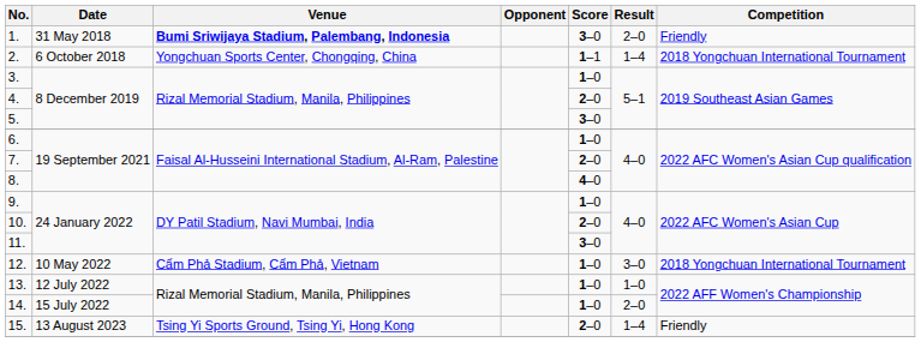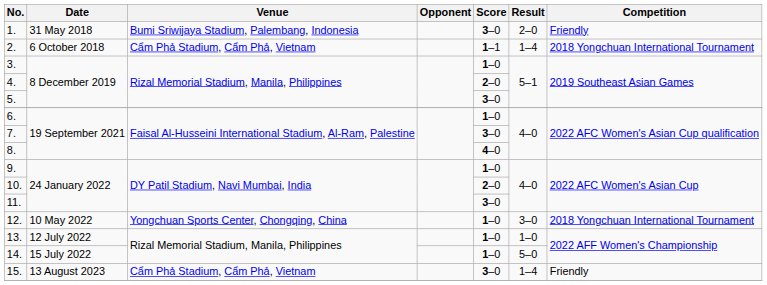 <table class="wikitable">
 <tr>
 <th>No.</th>
 <th>Date</th>
 <th>Venue</th>
 <th>Opponent</th>
 <th>Score</th>
 <th>Result</th>
 <th>Competition</th>
 </tr>
 <tr>
 <td>1.</td>
 <td>31 May 2018</td>
-<td><strong><a href='#'>Bumi Sriwijaya Stadium</a>, <a href='#'>Palembang</a>, <a href='#'>Indonesia</a></strong></td>
+<td><a href='#'>Bumi Sriwijaya Stadium</a>, <a href='#'>Palembang</a>, <a href='#'>Indonesia</a></td>
 <td></td>
 <td align=center><strong>3</strong>–0</td>
 <td align=center>2–0</td>
 <td><a href='#'>Friendly</a></td>
 </tr>
 <tr>
 <td>2.</td>
 <td>6 October 2018</td>
-<td><a href='#'>Yongchuan Sports Center</a>, <a href='#'>Chongqing</a>, <a href='#'>China</a></td>
+<td><a href='#'>Cẩm Phả Stadium</a>, <a href='#'>Cẩm Phả</a>, <a href='#'>Vietnam</a></td>
 <td></td>
 <td align=center><strong>1</strong>–1</td>
 <td align=center>1–4</td>
 <td><a href='#'>2018 Yongchuan International Tournament</a></td>
 </tr>
 <tr>
 <td>3.</td>
 <td rowspan="3">8 December 2019</td>
 <td rowspan="3"><a href='#'>Rizal Memorial Stadium</a>, <a href='#'>Manila</a>, <a href='#'>Philippines</a></td>
 <td rowspan="3"></td>
 <td align=center><strong>1</strong>–0</td>
 <td rowspan="3" align=center>5–1</td>
 <td rowspan="3"><a href='#'>2019 Southeast Asian Games</a></td>
 </tr>
 <tr>
 <td>4.</td>
 <td align=center><strong>2</strong>–0</td>
 </tr>
 <tr>
 <td>5.</td>
 <td align=center><strong>3</strong>–0</td>
 </tr>
 <tr>
 </tr>
 <tr>
 <td>6.</td>
 <td rowspan="3">19 September 2021</td>
 <td rowspan="3"><a href='#'>Faisal Al-Husseini International Stadium</a>, <a href='#'>Al-Ram</a>, <a href='#'>Palestine</a></td>
 <td rowspan="3"></td>
 <td align=center><strong>1</strong>–0</td>
 <td rowspan="3" align=center>4–0</td>
 <td rowspan="3"><a href='#'>2022 AFC Women's Asian Cup qualification</a></td>
 </tr>
 <tr>
 <td>7.</td>
-<td align=center><strong>2</strong>–0</td>
+<td align=center><strong>3</strong>–0</td>
 </tr>
 <tr>
 <td>8.</td>
 <td align=center><strong>4</strong>–0</td>
 </tr>
 <tr>
 <td>9.</td>
 <td rowspan=3>24 January 2022</td>
 <td rowspan=3><a href='#'>DY Patil Stadium</a>, <a href='#'>Navi Mumbai</a>, <a href='#'>India</a></td>
 <td rowspan=3></td>
 <td align=center><strong>1</strong>–0</td>
 <td rowspan=3 align=center>4–0</td>
 <td rowspan=3><a href='#'>2022 AFC Women's Asian Cup</a></td>
 </tr>
 <tr>
 <td>10.</td>
 <td align=center><strong>2</strong>–0</td>
 </tr>
 <tr>
 <td>11.</td>
 <td align=center><strong>3</strong>–0</td>
 </tr>
 <tr>
 <td>12.</td>
 <td>10 May 2022</td>
-<td><a href='#'>Cẩm Phả Stadium</a>, <a href='#'>Cẩm Phả</a>, <a href='#'>Vietnam</a></td>
+<td><a href='#'>Yongchuan Sports Center</a>, <a href='#'>Chongqing</a>, <a href='#'>China</a></td>
 <td></td>
 <td align=center><strong>1</strong>–0</td>
 <td align=center>3–0</td>
 <td><a href='#'>2018 Yongchuan International Tournament</a></td>
 </tr>
 <tr>
 <td>13.</td>
 <td>12 July 2022</td>
 <td rowspan=2>Rizal Memorial Stadium, Manila, Philippines</td>
 <td></td>
 <td align=center><strong>1</strong>–0</td>
 <td align=center>1–0</td>
 <td rowspan=2><a href='#'>2022 AFF Women's Championship</a></td>
 </tr>
 <tr>
 <td>14.</td>
 <td>15 July 2022</td>
 <td></td>
 <td align=center><strong>1</strong>–0</td>
-<td align=center>2–0</td>
+<td align=center>5–0</td>
 </tr>
 <tr>
 <td>15.</td>
 <td>13 August 2023</td>
-<td><a href='#'>Tsing Yi Sports Ground</a>, <a href='#'>Tsing Yi</a>, <a href='#'>Hong Kong</a></td>
+<td><a href='#'>Cẩm Phả Stadium</a>, <a href='#'>Cẩm Phả</a>, <a href='#'>Vietnam</a></td>
 <td></td>
-<td align=center><strong>2</strong>–0</td>
+<td align=center><strong>3</strong>–0</td>
 <td align=center>1–4</td>
 <td>Friendly</td>
 </tr>
 <tr>
 </tr>
 </table>
